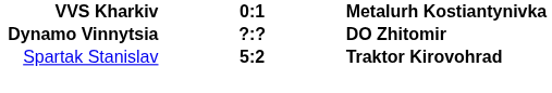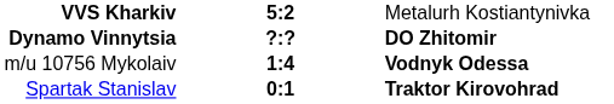 <table width=100% cellspacing=1>
 <tr>
 <th width=20%></th>
 <th width=12%></th>
 <th width=20%></th>
 <th></th>
 </tr>
 <tr style=font-size:90%>
 <td align=right><strong>VVS Kharkiv</strong></td>
-<td align=center><strong>0:1</strong></td>
-<td><strong>Metalurh Kostiantynivka</strong></td>
+<td align=center><strong>5:2</strong></td>
+<td>Metalurh Kostiantynivka</td>
 </tr>
 <tr style=font-size:90%>
 <td align=right><strong>Dynamo Vinnytsia</strong></td>
 <td align=center><strong>?:?</strong></td>
 <td><strong>DO Zhitomir</strong></td>
 </tr>
 <tr style=font-size:90%>
+<td align=right>m/u 10756 Mykolaiv</td>
+<td align=center><strong>1:4</strong></td>
+<td><strong>Vodnyk Odessa</strong></td>
+<td align=center></td>
+</tr>
+<tr style=font-size:90%>
 <td align=right><a href='#'>Spartak Stanislav</a></td>
-<td align=center><strong>5:2</strong></td>
+<td align=center><strong>0:1</strong></td>
 <td><strong>Traktor Kirovohrad</strong></td>
 <td align=center></td>
 </tr>
 </table>
